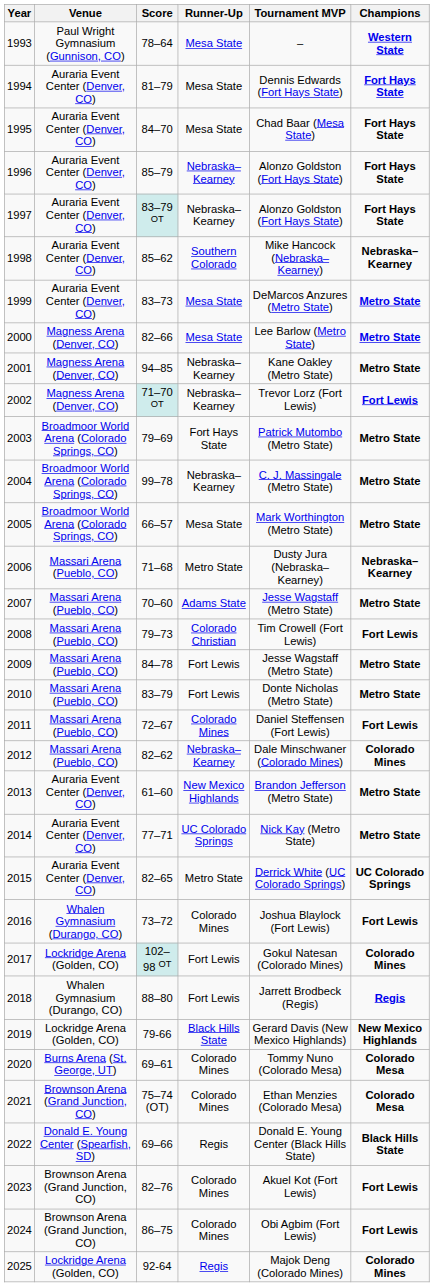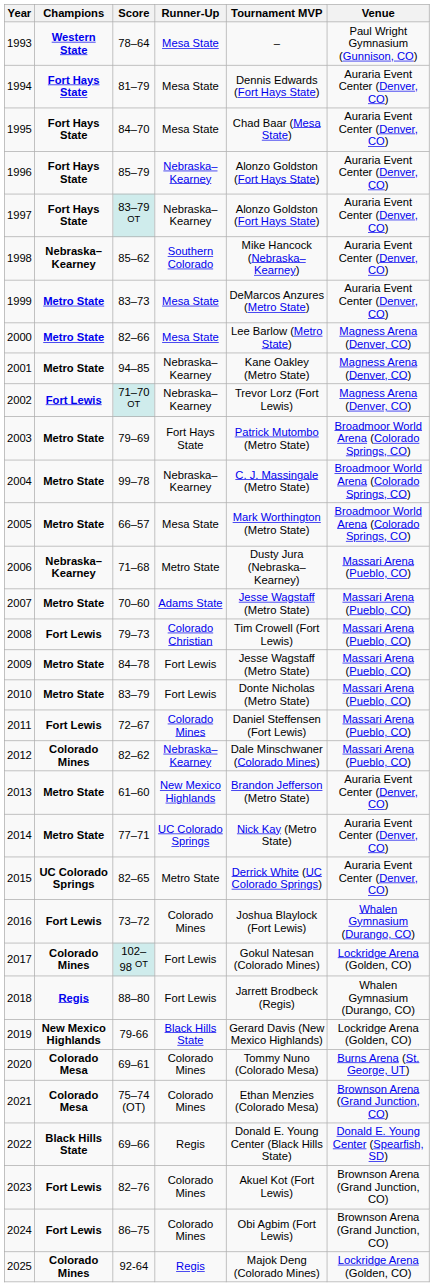 <table class="wikitable sortable">
 <tr>
 <th>Year</th>
-<th>Venue</th>
+<th>Champions</th>
 <th>Score</th>
 <th>Runner-Up</th>
 <th class="unsortable">Tournament MVP</th>
-<th>Champions</th>
+<th>Venue</th>
 </tr>
 <tr align=center>
 <td>1993</td>
-<td>Paul Wright Gymnasium (<a href='#'>Gunnison, CO</a>)</td>
+<td><strong><a href='#'>Western State</a></strong></td>
 <td>78–64</td>
 <td><a href='#'>Mesa State</a></td>
 <td>–</td>
-<td><strong><a href='#'>Western State</a></strong></td>
+<td>Paul Wright Gymnasium (<a href='#'>Gunnison, CO</a>)</td>
 </tr>
 <tr align=center>
 <td>1994</td>
-<td>Auraria Event Center (<a href='#'>Denver, CO</a>)</td>
+<td><strong><a href='#'>Fort Hays State</a></strong></td>
 <td>81–79</td>
 <td>Mesa State</td>
 <td>Dennis Edwards (<a href='#'>Fort Hays State</a>)</td>
-<td><strong><a href='#'>Fort Hays State</a></strong></td>
+<td>Auraria Event Center (<a href='#'>Denver, CO</a>)</td>
 </tr>
 <tr align=center>
 <td>1995</td>
-<td>Auraria Event Center (<a href='#'>Denver, CO</a>)</td>
+<td><strong>Fort Hays State</strong></td>
 <td>84–70</td>
 <td>Mesa State</td>
 <td>Chad Baar (<a href='#'>Mesa State</a>)</td>
-<td><strong>Fort Hays State</strong></td>
+<td>Auraria Event Center (<a href='#'>Denver, CO</a>)</td>
 </tr>
 <tr align=center>
 <td>1996</td>
-<td>Auraria Event Center (<a href='#'>Denver, CO</a>)</td>
+<td><strong>Fort Hays State</strong></td>
 <td>85–79</td>
 <td><a href='#'>Nebraska–Kearney</a></td>
 <td>Alonzo Goldston (<a href='#'>Fort Hays State</a>)</td>
-<td><strong>Fort Hays State</strong></td>
+<td>Auraria Event Center (<a href='#'>Denver, CO</a>)</td>
 </tr>
 <tr align=center>
 <td>1997</td>
-<td>Auraria Event Center (<a href='#'>Denver, CO</a>)</td>
+<td><strong>Fort Hays State</strong></td>
 <td style="background:#cfecec; text-align:center;">83–79 <sup>OT</sup></td>
 <td>Nebraska–Kearney</td>
 <td>Alonzo Goldston (<a href='#'>Fort Hays State</a>)</td>
-<td><strong>Fort Hays State</strong></td>
+<td>Auraria Event Center (<a href='#'>Denver, CO</a>)</td>
 </tr>
 <tr align=center>
 <td>1998</td>
-<td>Auraria Event Center (<a href='#'>Denver, CO</a>)</td>
+<td><strong>Nebraska–Kearney</strong></td>
 <td>85–62</td>
 <td><a href='#'>Southern Colorado</a></td>
 <td>Mike Hancock (<a href='#'>Nebraska–Kearney</a>)</td>
-<td><strong>Nebraska–Kearney</strong></td>
+<td>Auraria Event Center (<a href='#'>Denver, CO</a>)</td>
 </tr>
 <tr align=center>
 <td>1999</td>
-<td>Auraria Event Center (<a href='#'>Denver, CO</a>)</td>
+<td><strong><a href='#'>Metro State</a></strong></td>
 <td>83–73</td>
 <td><a href='#'>Mesa State</a></td>
 <td>DeMarcos Anzures (<a href='#'>Metro State</a>)</td>
-<td><strong><a href='#'>Metro State</a></strong></td>
+<td>Auraria Event Center (<a href='#'>Denver, CO</a>)</td>
 </tr>
 <tr align=center>
 <td>2000</td>
-<td><a href='#'>Magness Arena</a> (<a href='#'>Denver, CO</a>)</td>
+<td><strong><a href='#'>Metro State</a></strong></td>
 <td>82–66</td>
 <td><a href='#'>Mesa State</a></td>
 <td>Lee Barlow (<a href='#'>Metro State</a>)</td>
-<td><strong><a href='#'>Metro State</a></strong></td>
+<td><a href='#'>Magness Arena</a> (<a href='#'>Denver, CO</a>)</td>
 </tr>
 <tr align=center>
 <td>2001</td>
-<td><a href='#'>Magness Arena</a> (<a href='#'>Denver, CO</a>)</td>
+<td><strong>Metro State</strong></td>
 <td>94–85</td>
 <td>Nebraska–Kearney</td>
 <td>Kane Oakley (Metro State)</td>
-<td><strong>Metro State</strong></td>
+<td><a href='#'>Magness Arena</a> (<a href='#'>Denver, CO</a>)</td>
 </tr>
 <tr align=center>
 <td>2002</td>
-<td><a href='#'>Magness Arena</a> (<a href='#'>Denver, CO</a>)</td>
+<td><strong><a href='#'>Fort Lewis</a></strong></td>
 <td style="background:#cfecec; text-align:center;">71–70 <sup>OT</sup></td>
 <td>Nebraska–Kearney</td>
 <td>Trevor Lorz (Fort Lewis)</td>
-<td><strong><a href='#'>Fort Lewis</a></strong></td>
+<td><a href='#'>Magness Arena</a> (<a href='#'>Denver, CO</a>)</td>
 </tr>
 <tr align=center>
 <td>2003</td>
-<td><a href='#'>Broadmoor World Arena</a> (<a href='#'>Colorado Springs, CO</a>)</td>
+<td><strong>Metro State</strong></td>
 <td>79–69</td>
 <td>Fort Hays State</td>
 <td><a href='#'>Patrick Mutombo</a> (Metro State)</td>
-<td><strong>Metro State</strong></td>
+<td><a href='#'>Broadmoor World Arena</a> (<a href='#'>Colorado Springs, CO</a>)</td>
 </tr>
 <tr align=center>
 <td>2004</td>
-<td><a href='#'>Broadmoor World Arena</a> (<a href='#'>Colorado Springs, CO</a>)</td>
+<td><strong>Metro State</strong></td>
 <td>99–78</td>
 <td>Nebraska–Kearney</td>
 <td><a href='#'>C. J. Massingale</a> (Metro State)</td>
-<td><strong>Metro State</strong></td>
+<td><a href='#'>Broadmoor World Arena</a> (<a href='#'>Colorado Springs, CO</a>)</td>
 </tr>
 <tr align=center>
 <td>2005</td>
-<td><a href='#'>Broadmoor World Arena</a> (<a href='#'>Colorado Springs, CO</a>)</td>
+<td><strong>Metro State</strong></td>
 <td>66–57</td>
 <td>Mesa State</td>
 <td><a href='#'>Mark Worthington</a> (Metro State)</td>
-<td><strong>Metro State</strong></td>
+<td><a href='#'>Broadmoor World Arena</a> (<a href='#'>Colorado Springs, CO</a>)</td>
 </tr>
 <tr align=center>
 <td>2006</td>
-<td><a href='#'>Massari Arena</a> (<a href='#'>Pueblo, CO</a>)</td>
+<td><strong>Nebraska–Kearney</strong></td>
 <td>71–68</td>
 <td>Metro State</td>
 <td>Dusty Jura (Nebraska–Kearney)</td>
-<td><strong>Nebraska–Kearney</strong></td>
+<td><a href='#'>Massari Arena</a> (<a href='#'>Pueblo, CO</a>)</td>
 </tr>
 <tr align=center>
 <td>2007</td>
-<td><a href='#'>Massari Arena</a> (<a href='#'>Pueblo, CO</a>)</td>
+<td><strong>Metro State</strong></td>
 <td>70–60</td>
 <td><a href='#'>Adams State</a></td>
 <td><a href='#'>Jesse Wagstaff</a> (Metro State)</td>
-<td><strong>Metro State</strong></td>
+<td><a href='#'>Massari Arena</a> (<a href='#'>Pueblo, CO</a>)</td>
 </tr>
 <tr align=center>
 <td>2008</td>
-<td><a href='#'>Massari Arena</a> (<a href='#'>Pueblo, CO</a>)</td>
+<td><strong>Fort Lewis</strong></td>
 <td>79–73</td>
 <td><a href='#'>Colorado Christian</a></td>
 <td>Tim Crowell (Fort Lewis)</td>
-<td><strong>Fort Lewis</strong></td>
+<td><a href='#'>Massari Arena</a> (<a href='#'>Pueblo, CO</a>)</td>
 </tr>
 <tr align=center>
 <td>2009</td>
-<td><a href='#'>Massari Arena</a> (<a href='#'>Pueblo, CO</a>)</td>
+<td><strong>Metro State</strong></td>
 <td>84–78</td>
 <td>Fort Lewis</td>
 <td>Jesse Wagstaff (Metro State)</td>
-<td><strong>Metro State</strong></td>
+<td><a href='#'>Massari Arena</a> (<a href='#'>Pueblo, CO</a>)</td>
 </tr>
 <tr align=center>
 <td>2010</td>
-<td><a href='#'>Massari Arena</a> (<a href='#'>Pueblo, CO</a>)</td>
+<td><strong>Metro State</strong></td>
 <td>83–79</td>
 <td>Fort Lewis</td>
 <td>Donte Nicholas (Metro State)</td>
-<td><strong>Metro State</strong></td>
+<td><a href='#'>Massari Arena</a> (<a href='#'>Pueblo, CO</a>)</td>
 </tr>
 <tr align=center>
 <td>2011</td>
-<td><a href='#'>Massari Arena</a> (<a href='#'>Pueblo, CO</a>)</td>
+<td><strong>Fort Lewis</strong></td>
 <td>72–67</td>
 <td><a href='#'>Colorado Mines</a></td>
 <td>Daniel Steffensen (Fort Lewis)</td>
-<td><strong>Fort Lewis</strong></td>
+<td><a href='#'>Massari Arena</a> (<a href='#'>Pueblo, CO</a>)</td>
 </tr>
 <tr align=center>
 <td>2012</td>
-<td><a href='#'>Massari Arena</a> (<a href='#'>Pueblo, CO</a>)</td>
+<td><strong>Colorado Mines</strong></td>
 <td>82–62</td>
 <td><a href='#'>Nebraska–Kearney</a></td>
 <td>Dale Minschwaner (<a href='#'>Colorado Mines</a>)</td>
-<td><strong>Colorado Mines</strong></td>
+<td><a href='#'>Massari Arena</a> (<a href='#'>Pueblo, CO</a>)</td>
 </tr>
 <tr align=center>
 <td>2013</td>
-<td>Auraria Event Center (<a href='#'>Denver, CO</a>)</td>
+<td><strong>Metro State</strong></td>
 <td>61–60</td>
 <td><a href='#'>New Mexico Highlands</a></td>
 <td><a href='#'>Brandon Jefferson</a> (Metro State)</td>
-<td><strong>Metro State</strong></td>
+<td>Auraria Event Center (<a href='#'>Denver, CO</a>)</td>
 </tr>
 <tr align=center>
 <td>2014</td>
-<td>Auraria Event Center (<a href='#'>Denver, CO</a>)</td>
+<td><strong>Metro State</strong></td>
 <td>77–71</td>
 <td><a href='#'>UC Colorado Springs</a></td>
 <td><a href='#'>Nick Kay</a> (Metro State)</td>
-<td><strong>Metro State</strong></td>
+<td>Auraria Event Center (<a href='#'>Denver, CO</a>)</td>
 </tr>
 <tr align=center>
 <td>2015</td>
-<td>Auraria Event Center (<a href='#'>Denver, CO</a>)</td>
+<td><strong>UC Colorado Springs</strong></td>
 <td>82–65</td>
 <td>Metro State</td>
 <td><a href='#'>Derrick White</a> (<a href='#'>UC Colorado Springs</a>)</td>
-<td><strong>UC Colorado Springs</strong></td>
+<td>Auraria Event Center (<a href='#'>Denver, CO</a>)</td>
 </tr>
 <tr align=center>
 <td>2016</td>
-<td><a href='#'>Whalen Gymnasium</a> (<a href='#'>Durango, CO</a>)</td>
+<td><strong>Fort Lewis</strong></td>
 <td>73–72</td>
 <td>Colorado Mines</td>
 <td>Joshua Blaylock (Fort Lewis)</td>
-<td><strong>Fort Lewis</strong></td>
+<td><a href='#'>Whalen Gymnasium</a> (<a href='#'>Durango, CO</a>)</td>
 </tr>
 <tr align=center>
 <td>2017</td>
-<td><a href='#'>Lockridge Arena</a> (Golden, CO)</td>
+<td><strong>Colorado Mines</strong></td>
 <td style="background:#cfecec; text-align:center;">102–98 <sup>OT</sup></td>
 <td>Fort Lewis</td>
 <td>Gokul Natesan (Colorado Mines)</td>
-<td><strong>Colorado Mines</strong></td>
+<td><a href='#'>Lockridge Arena</a> (Golden, CO)</td>
 </tr>
 <tr align=center>
 <td>2018</td>
-<td>Whalen Gymnasium (Durango, CO)</td>
+<td><strong><a href='#'>Regis</a></strong></td>
 <td>88–80</td>
 <td>Fort Lewis</td>
 <td>Jarrett Brodbeck (Regis)</td>
-<td><strong><a href='#'>Regis</a></strong></td>
+<td>Whalen Gymnasium (Durango, CO)</td>
 </tr>
 <tr align=center>
 <td>2019</td>
-<td>Lockridge Arena (Golden, CO)</td>
+<td><strong>New Mexico Highlands</strong></td>
 <td>79-66</td>
 <td><a href='#'>Black Hills State</a></td>
 <td>Gerard Davis (New Mexico Highlands)</td>
-<td><strong>New Mexico Highlands</strong></td>
+<td>Lockridge Arena (Golden, CO)</td>
 </tr>
 <tr align=center>
 <td>2020</td>
-<td><a href='#'>Burns Arena</a> (<a href='#'>St. George, UT</a>)</td>
+<td><strong>Colorado Mesa</strong></td>
 <td>69–61</td>
 <td>Colorado Mines</td>
 <td>Tommy Nuno (Colorado Mesa)</td>
-<td><strong>Colorado Mesa</strong></td>
+<td><a href='#'>Burns Arena</a> (<a href='#'>St. George, UT</a>)</td>
 </tr>
 <tr align=center>
 <td>2021</td>
-<td><a href='#'>Brownson Arena</a> (<a href='#'>Grand Junction, CO</a>)</td>
+<td><strong>Colorado Mesa</strong></td>
 <td>75–74 (OT)</td>
 <td>Colorado Mines</td>
 <td>Ethan Menzies (Colorado Mesa)</td>
-<td><strong>Colorado Mesa</strong></td>
+<td><a href='#'>Brownson Arena</a> (<a href='#'>Grand Junction, CO</a>)</td>
 </tr>
 <tr align=center>
 <td>2022</td>
-<td><a href='#'>Donald E. Young Center</a> (<a href='#'>Spearfish, SD</a>)</td>
+<td><strong>Black Hills State</strong></td>
 <td>69–66</td>
 <td>Regis</td>
 <td>Donald E. Young Center (Black Hills State)</td>
-<td><strong>Black Hills State</strong></td>
+<td><a href='#'>Donald E. Young Center</a> (<a href='#'>Spearfish, SD</a>)</td>
 </tr>
 <tr align=center>
 <td>2023</td>
-<td>Brownson Arena (Grand Junction, CO)</td>
+<td><strong>Fort Lewis</strong></td>
 <td>82–76</td>
 <td>Colorado Mines</td>
 <td>Akuel Kot (Fort Lewis)</td>
-<td><strong>Fort Lewis</strong></td>
+<td>Brownson Arena (Grand Junction, CO)</td>
 </tr>
 <tr align=center>
 <td>2024</td>
-<td>Brownson Arena (Grand Junction, CO)</td>
+<td><strong>Fort Lewis</strong></td>
 <td>86–75</td>
 <td>Colorado Mines</td>
 <td>Obi Agbim (Fort Lewis)</td>
-<td><strong>Fort Lewis</strong></td>
+<td>Brownson Arena (Grand Junction, CO)</td>
 </tr>
 <tr align=center>
 <td>2025</td>
-<td><a href='#'>Lockridge Arena</a> (Golden, CO)</td>
+<td><strong>Colorado Mines</strong></td>
 <td>92-64</td>
 <td><a href='#'>Regis</a></td>
 <td>Majok Deng (Colorado Mines)</td>
-<td><strong>Colorado Mines</strong></td>
+<td><a href='#'>Lockridge Arena</a> (Golden, CO)</td>
 </tr>
 </table>
